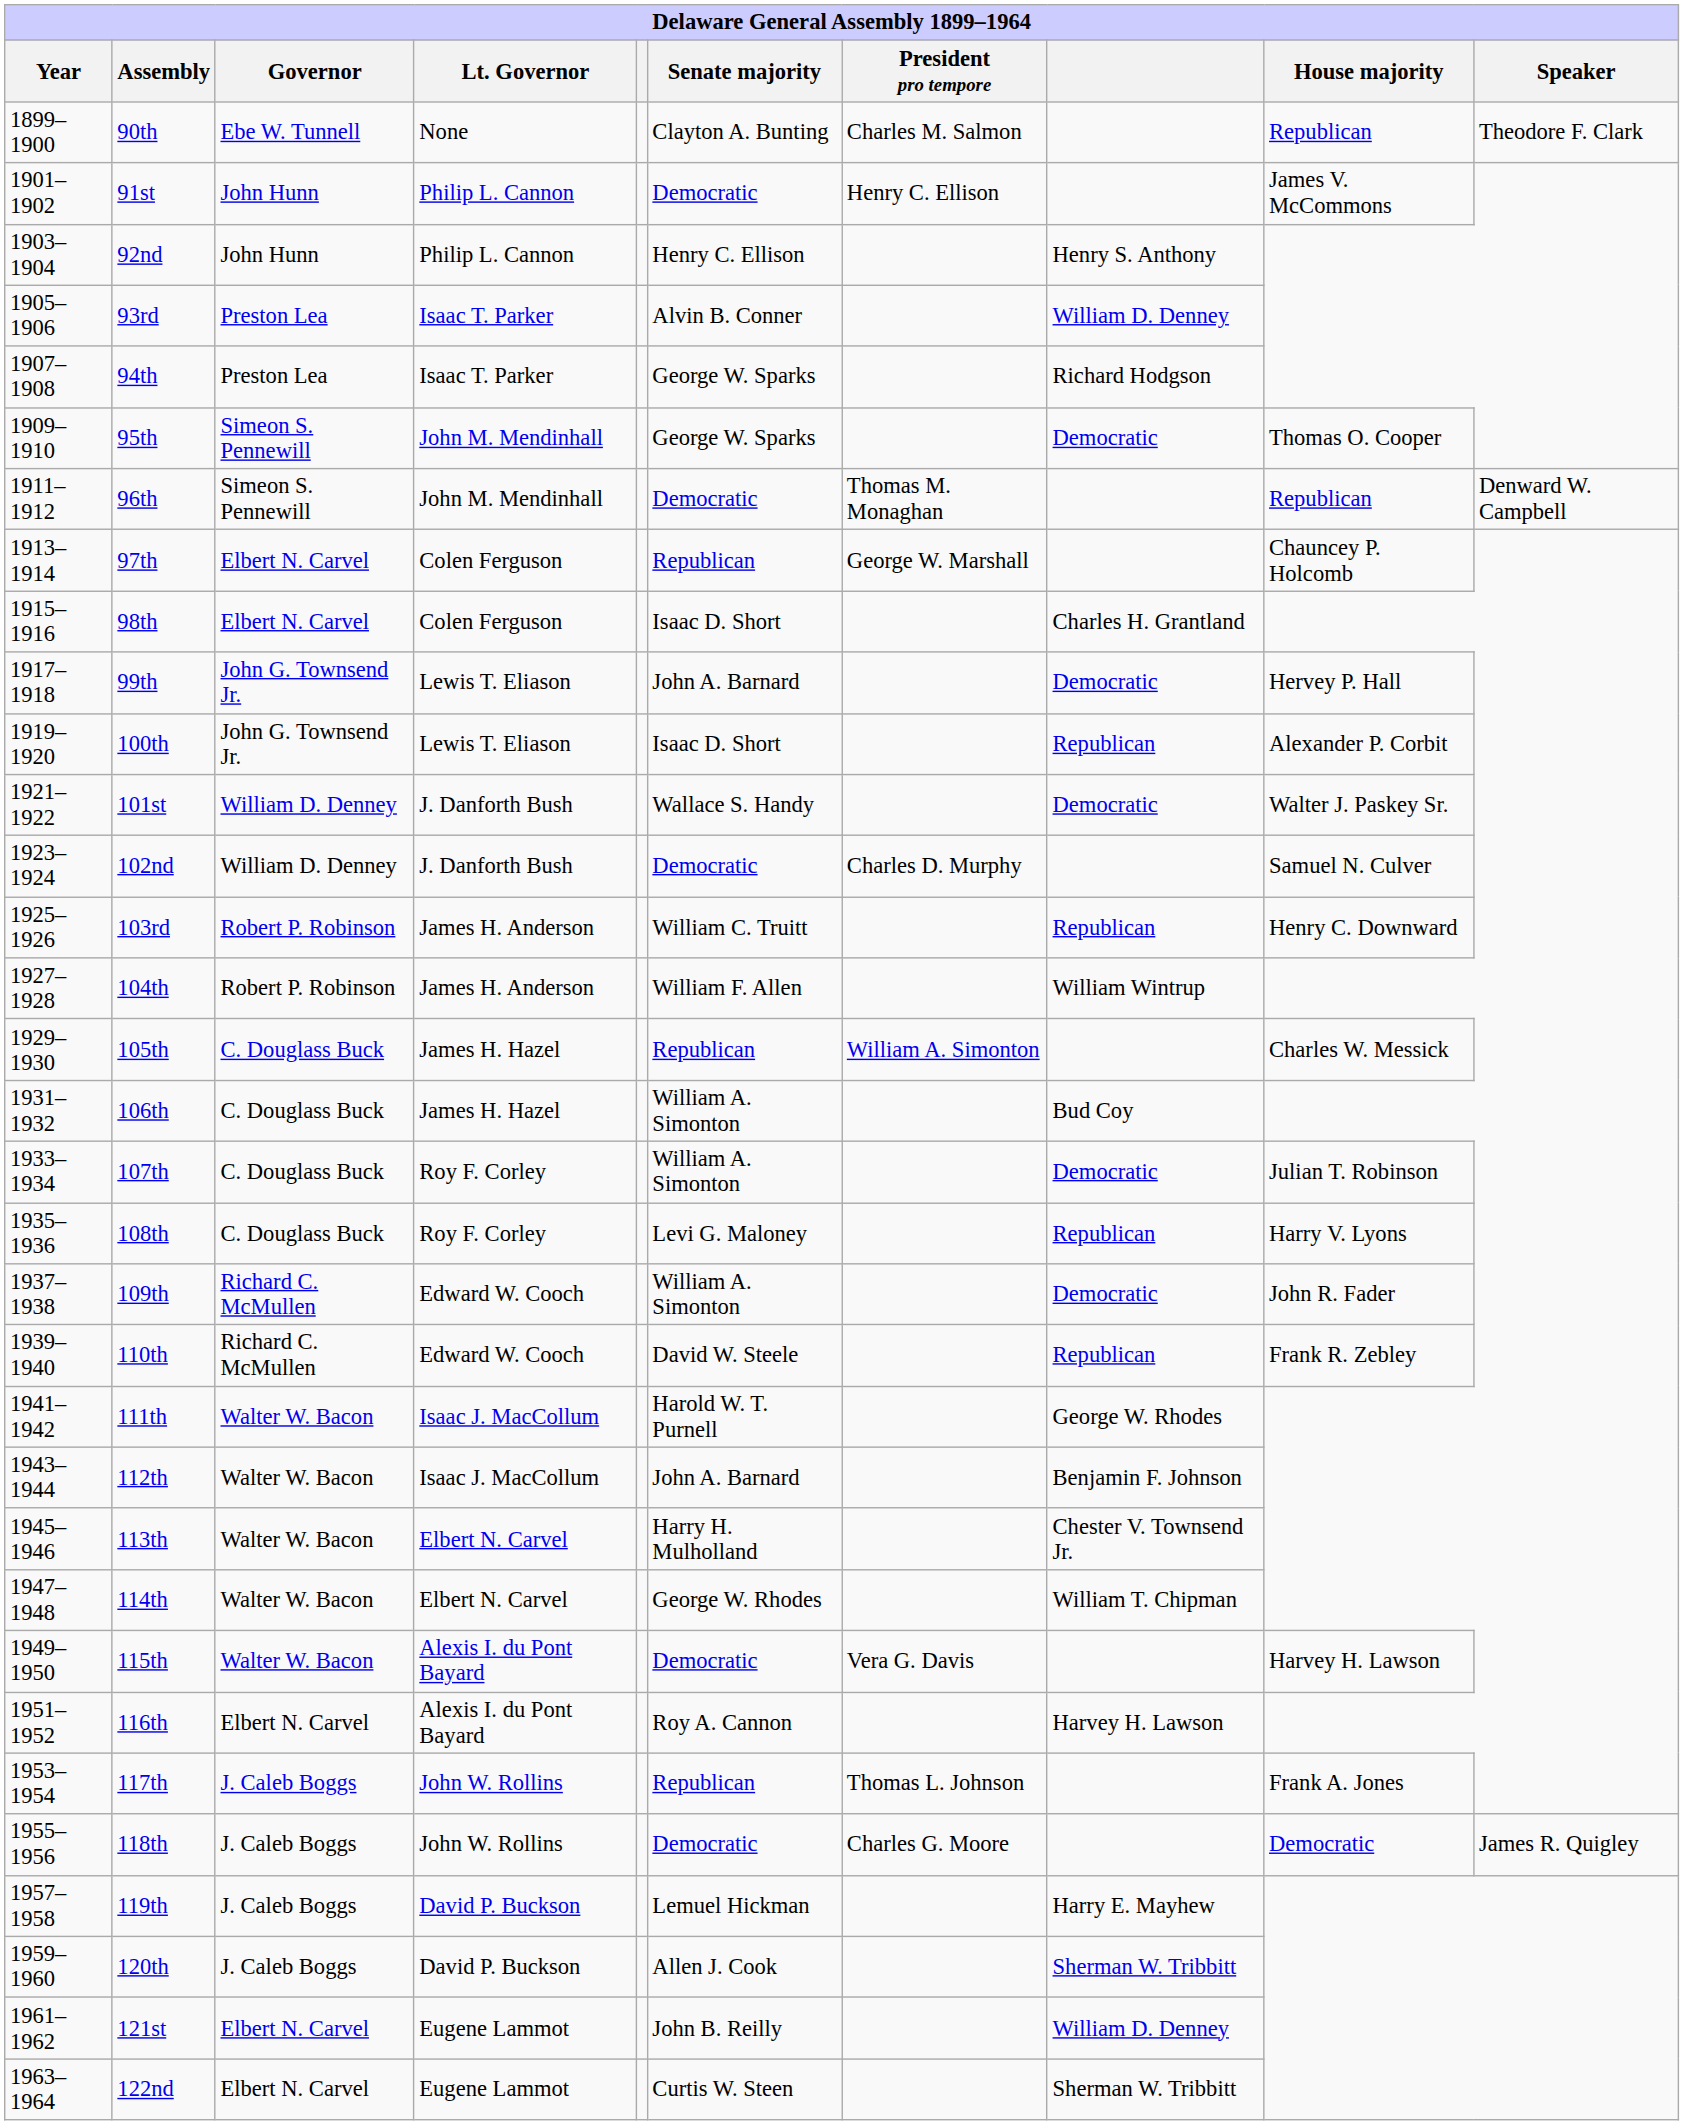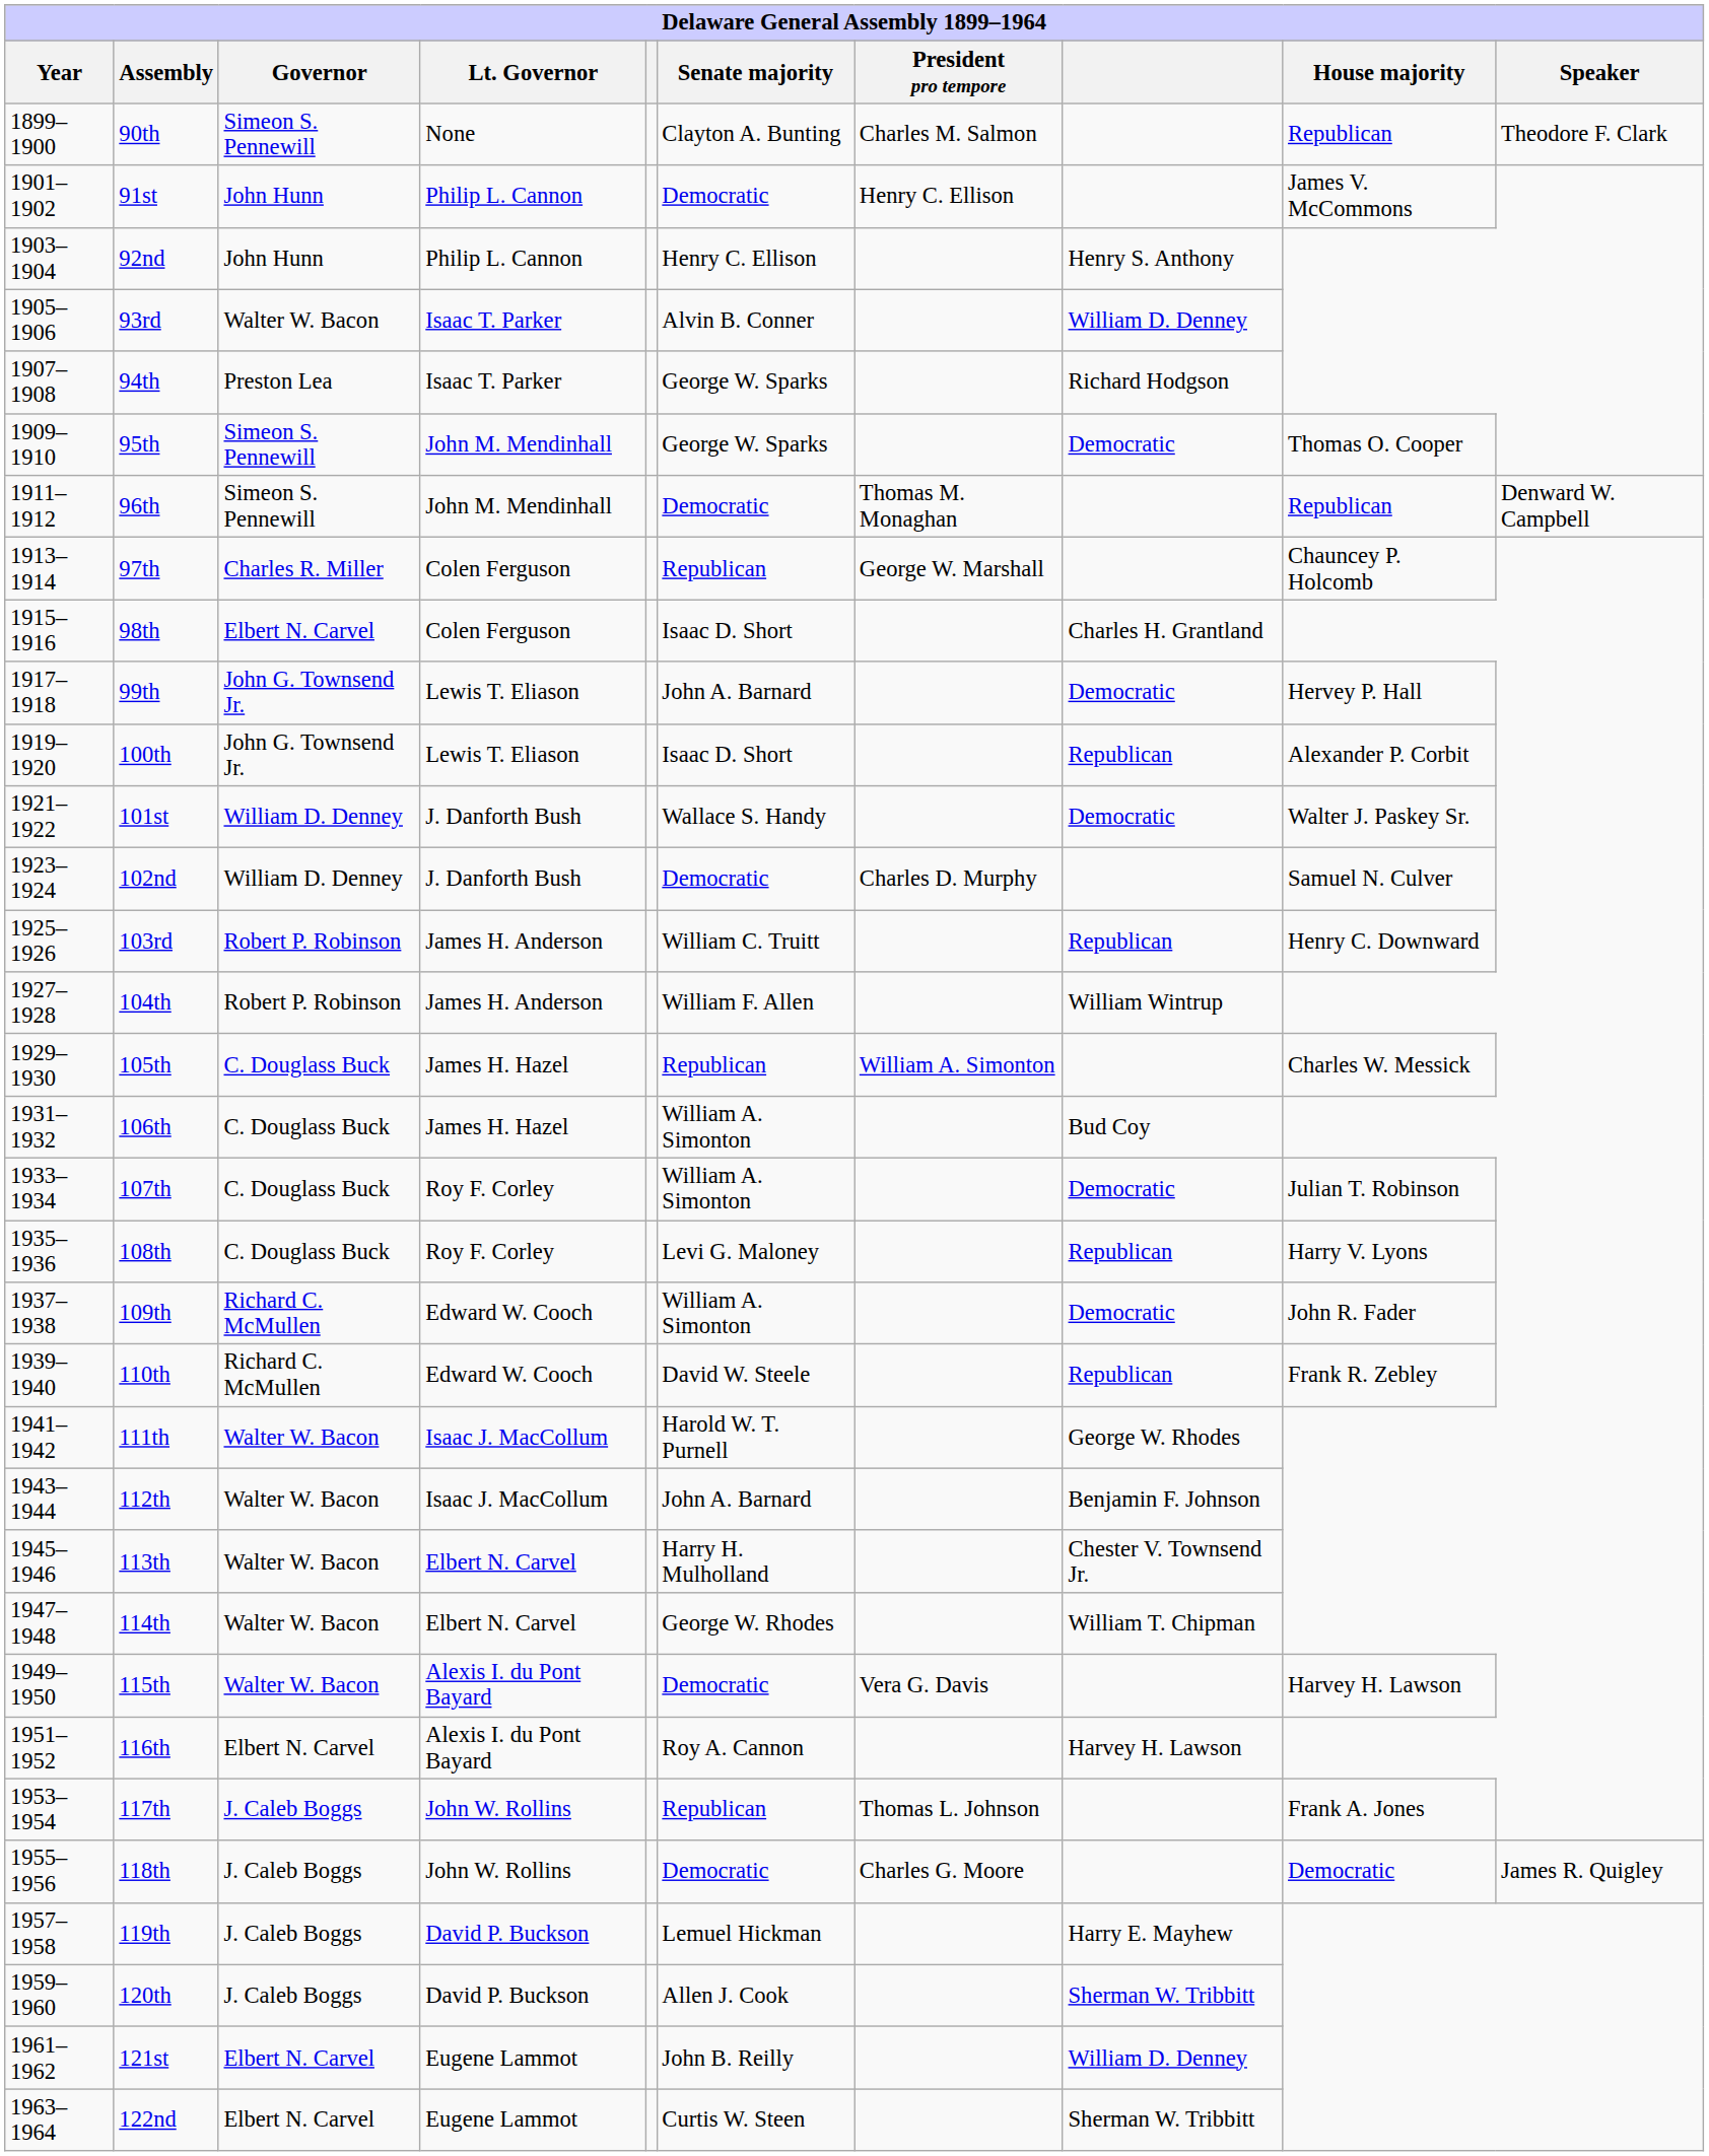 <table class=wikitable style="width: 94%" style="text-align: center;" align="center">
 <tr bgcolor=#cccccc>
 <th colspan=12 style="background: #ccccff;"><strong>Delaware General Assembly 1899–1964</strong></th>
 </tr>
 <tr>
 <th><strong>Year</strong></th>
 <th><strong>Assembly</strong></th>
 <th><strong>Governor</strong></th>
 <th><strong>Lt. Governor</strong></th>
 <th></th>
 <th><strong>Senate majority</strong></th>
 <th><strong>President<br><em><small>pro tempore</small><strong><em></th>
 <th></th>
 <th></strong>House majority<strong></th>
 <th></strong>Speaker<strong></th>
 </tr>
 <tr>
 <td>1899–1900</td>
 <td><a href='#'>90th</a></td>
-<td><a href='#'>Ebe W. Tunnell</a></td>
+<td><a href='#'>Simeon S. Pennewill</a></td>
 <td></em>None<em></td>
 <td></td>
 <td>Clayton A. Bunting</td>
 <td>Charles M. Salmon</td>
 <td></td>
 <td><a href='#'>Republican</a></td>
 <td>Theodore F. Clark</td>
 </tr>
 <tr>
 <td>1901–1902</td>
 <td><a href='#'>91st</a></td>
 <td><a href='#'>John Hunn</a></td>
 <td><a href='#'>Philip L. Cannon</a></td>
 <td></td>
 <td><a href='#'>Democratic</a></td>
 <td>Henry C. Ellison</td>
 <td></td>
 <td>James V. McCommons</td>
 </tr>
 <tr>
 <td>1903–1904</td>
 <td><a href='#'>92nd</a></td>
 <td>John Hunn</td>
 <td>Philip L. Cannon</td>
 <td></td>
 <td>Henry C. Ellison</td>
 <td></td>
 <td>Henry S. Anthony</td>
 </tr>
 <tr>
 <td>1905–1906</td>
 <td><a href='#'>93rd</a></td>
-<td><a href='#'>Preston Lea</a></td>
+<td>Walter W. Bacon</td>
 <td><a href='#'>Isaac T. Parker</a></td>
 <td></td>
 <td>Alvin B. Conner</td>
 <td></td>
 <td><a href='#'>William D. Denney</a></td>
 </tr>
 <tr>
 <td>1907–1908</td>
 <td><a href='#'>94th</a></td>
 <td>Preston Lea</td>
 <td>Isaac T. Parker</td>
 <td></td>
 <td>George W. Sparks</td>
 <td></td>
 <td>Richard Hodgson</td>
 </tr>
 <tr>
 <td>1909–1910</td>
 <td><a href='#'>95th</a></td>
 <td><a href='#'>Simeon S. Pennewill</a></td>
 <td><a href='#'>John M. Mendinhall</a></td>
 <td></td>
 <td>George W. Sparks</td>
 <td></td>
 <td><a href='#'>Democratic</a></td>
 <td>Thomas O. Cooper</td>
 </tr>
 <tr>
 <td>1911–1912</td>
 <td><a href='#'>96th</a></td>
 <td>Simeon S. Pennewill</td>
 <td>John M. Mendinhall</td>
 <td></td>
 <td><a href='#'>Democratic</a></td>
 <td>Thomas M. Monaghan</td>
 <td></td>
 <td><a href='#'>Republican</a></td>
 <td>Denward W. Campbell</td>
 </tr>
 <tr>
 <td>1913–1914</td>
 <td><a href='#'>97th</a></td>
-<td><a href='#'>Elbert N. Carvel</a></td>
+<td><a href='#'>Charles R. Miller</a></td>
 <td>Colen Ferguson</td>
 <td></td>
 <td><a href='#'>Republican</a></td>
 <td>George W. Marshall</td>
 <td></td>
 <td>Chauncey P. Holcomb</td>
 </tr>
 <tr>
 <td>1915–1916</td>
 <td><a href='#'>98th</a></td>
 <td><a href='#'>Elbert N. Carvel</a></td>
 <td>Colen Ferguson</td>
 <td></td>
 <td>Isaac D. Short</td>
 <td></td>
 <td>Charles H. Grantland</td>
 </tr>
 <tr>
 <td>1917–1918</td>
 <td><a href='#'>99th</a></td>
 <td><a href='#'>John G. Townsend Jr.</a></td>
 <td>Lewis T. Eliason</td>
 <td></td>
 <td>John A. Barnard</td>
 <td></td>
 <td><a href='#'>Democratic</a></td>
 <td>Hervey P. Hall</td>
 </tr>
 <tr>
 <td>1919–1920</td>
 <td><a href='#'>100th</a></td>
 <td>John G. Townsend Jr.</td>
 <td>Lewis T. Eliason</td>
 <td></td>
 <td>Isaac D. Short</td>
 <td></td>
 <td><a href='#'>Republican</a></td>
 <td>Alexander P. Corbit</td>
 </tr>
 <tr>
 <td>1921–1922</td>
 <td><a href='#'>101st</a></td>
 <td><a href='#'>William D. Denney</a></td>
 <td>J. Danforth Bush</td>
 <td></td>
 <td>Wallace S. Handy</td>
 <td></td>
 <td><a href='#'>Democratic</a></td>
 <td>Walter J. Paskey Sr.</td>
 </tr>
 <tr>
 <td>1923–1924</td>
 <td><a href='#'>102nd</a></td>
 <td>William D. Denney</td>
 <td>J. Danforth Bush</td>
 <td></td>
 <td><a href='#'>Democratic</a></td>
 <td>Charles D. Murphy</td>
 <td></td>
 <td>Samuel N. Culver</td>
 </tr>
 <tr>
 <td>1925–1926</td>
 <td><a href='#'>103rd</a></td>
 <td><a href='#'>Robert P. Robinson</a></td>
 <td>James H. Anderson</td>
 <td></td>
 <td>William C. Truitt</td>
 <td></td>
 <td><a href='#'>Republican</a></td>
 <td>Henry C. Downward</td>
 </tr>
 <tr>
 <td>1927–1928</td>
 <td><a href='#'>104th</a></td>
 <td>Robert P. Robinson</td>
 <td>James H. Anderson</td>
 <td></td>
 <td>William F. Allen</td>
 <td></td>
 <td>William Wintrup</td>
 </tr>
 <tr>
 <td>1929–1930</td>
 <td><a href='#'>105th</a></td>
 <td><a href='#'>C. Douglass Buck</a></td>
 <td>James H. Hazel</td>
 <td></td>
 <td><a href='#'>Republican</a></td>
 <td><a href='#'>William A. Simonton</a></td>
 <td></td>
 <td>Charles W. Messick</td>
 </tr>
 <tr>
 <td>1931–1932</td>
 <td><a href='#'>106th</a></td>
 <td>C. Douglass Buck</td>
 <td>James H. Hazel</td>
 <td></td>
 <td>William A. Simonton</td>
 <td></td>
 <td>Bud Coy</td>
 </tr>
 <tr>
 <td>1933–1934</td>
 <td><a href='#'>107th</a></td>
 <td>C. Douglass Buck</td>
 <td>Roy F. Corley</td>
 <td></td>
 <td>William A. Simonton</td>
 <td></td>
 <td><a href='#'>Democratic</a></td>
 <td>Julian T. Robinson</td>
 </tr>
 <tr>
 <td>1935–1936</td>
 <td><a href='#'>108th</a></td>
 <td>C. Douglass Buck</td>
 <td>Roy F. Corley</td>
 <td></td>
 <td>Levi G. Maloney</td>
 <td></td>
 <td><a href='#'>Republican</a></td>
 <td>Harry V. Lyons</td>
 </tr>
 <tr>
 <td>1937–1938</td>
 <td><a href='#'>109th</a></td>
 <td><a href='#'>Richard C. McMullen</a></td>
 <td>Edward W. Cooch</td>
 <td></td>
 <td>William A. Simonton</td>
 <td></td>
 <td><a href='#'>Democratic</a></td>
 <td>John R. Fader</td>
 </tr>
 <tr>
 <td>1939–1940</td>
 <td><a href='#'>110th</a></td>
 <td>Richard C. McMullen</td>
 <td>Edward W. Cooch</td>
 <td></td>
 <td>David W. Steele</td>
 <td></td>
 <td><a href='#'>Republican</a></td>
 <td>Frank R. Zebley</td>
 </tr>
 <tr>
 <td>1941–1942</td>
 <td><a href='#'>111th</a></td>
 <td><a href='#'>Walter W. Bacon</a></td>
 <td><a href='#'>Isaac J. MacCollum</a></td>
 <td></td>
 <td>Harold W. T. Purnell</td>
 <td></td>
 <td>George W. Rhodes</td>
 </tr>
 <tr>
 <td>1943–1944</td>
 <td><a href='#'>112th</a></td>
 <td>Walter W. Bacon</td>
 <td>Isaac J. MacCollum</td>
 <td></td>
 <td>John A. Barnard</td>
 <td></td>
 <td>Benjamin F. Johnson</td>
 </tr>
 <tr>
 <td>1945–1946</td>
 <td><a href='#'>113th</a></td>
 <td>Walter W. Bacon</td>
 <td><a href='#'>Elbert N. Carvel</a></td>
 <td></td>
 <td>Harry H. Mulholland</td>
 <td></td>
 <td>Chester V. Townsend Jr.</td>
 </tr>
 <tr>
 <td>1947–1948</td>
 <td><a href='#'>114th</a></td>
 <td>Walter W. Bacon</td>
 <td>Elbert N. Carvel</td>
 <td></td>
 <td>George W. Rhodes</td>
 <td></td>
 <td>William T. Chipman</td>
 </tr>
 <tr>
 <td>1949–1950</td>
 <td><a href='#'>115th</a></td>
 <td><a href='#'>Walter W. Bacon</a></td>
 <td><a href='#'>Alexis I. du Pont Bayard</a></td>
 <td></td>
 <td><a href='#'>Democratic</a></td>
 <td>Vera G. Davis</td>
 <td></td>
 <td>Harvey H. Lawson</td>
 </tr>
 <tr>
 <td>1951–1952</td>
 <td><a href='#'>116th</a></td>
 <td>Elbert N. Carvel</td>
 <td>Alexis I. du Pont Bayard</td>
 <td></td>
 <td>Roy A. Cannon</td>
 <td></td>
 <td>Harvey H. Lawson</td>
 </tr>
 <tr>
 <td>1953–1954</td>
 <td><a href='#'>117th</a></td>
 <td><a href='#'>J. Caleb Boggs</a></td>
 <td><a href='#'>John W. Rollins</a></td>
 <td></td>
 <td><a href='#'>Republican</a></td>
 <td>Thomas L. Johnson</td>
 <td></td>
 <td>Frank A. Jones</td>
 </tr>
 <tr>
 <td>1955–1956</td>
 <td><a href='#'>118th</a></td>
 <td>J. Caleb Boggs</td>
 <td>John W. Rollins</td>
 <td></td>
 <td><a href='#'>Democratic</a></td>
 <td>Charles G. Moore</td>
 <td></td>
 <td><a href='#'>Democratic</a></td>
 <td>James R. Quigley</td>
 </tr>
 <tr>
 <td>1957–1958</td>
 <td><a href='#'>119th</a></td>
 <td>J. Caleb Boggs</td>
 <td><a href='#'>David P. Buckson</a></td>
 <td></td>
 <td>Lemuel Hickman</td>
 <td></td>
 <td>Harry E. Mayhew</td>
 </tr>
 <tr>
 <td>1959–1960</td>
 <td><a href='#'>120th</a></td>
 <td>J. Caleb Boggs</td>
 <td>David P. Buckson</td>
 <td></td>
 <td>Allen J. Cook</td>
 <td></td>
 <td><a href='#'>Sherman W. Tribbitt</a></td>
 </tr>
 <tr>
 <td>1961–1962</td>
 <td><a href='#'>121st</a></td>
 <td><a href='#'>Elbert N. Carvel</a></td>
 <td>Eugene Lammot</td>
 <td></td>
 <td>John B. Reilly</td>
 <td></td>
 <td><a href='#'>William D. Denney</a></td>
 </tr>
 <tr>
 <td>1963–1964</td>
 <td><a href='#'>122nd</a></td>
 <td>Elbert N. Carvel</td>
 <td>Eugene Lammot</td>
 <td></td>
 <td>Curtis W. Steen</td>
 <td></td>
 <td>Sherman W. Tribbitt</td>
 </tr>
 </table>
